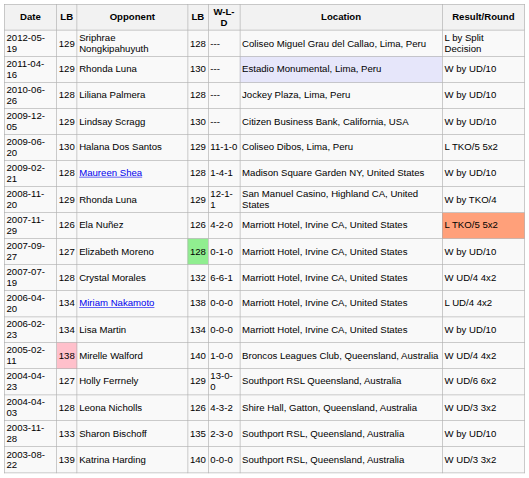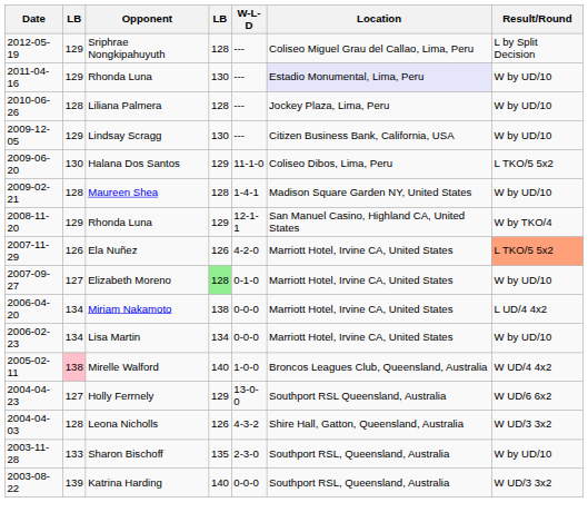 <table class="wikitable">
 <tr>
 <th>Date</th>
 <th>LB</th>
 <th>Opponent</th>
 <th>LB</th>
 <th>W-L-D</th>
 <th>Location</th>
 <th>Result/Round</th>
 </tr>
 <tr>
 <td>2012-05-19</td>
 <td>129</td>
 <td>Sriphrae Nongkipahuyuth</td>
 <td>128</td>
 <td>---</td>
 <td>Coliseo Miguel Grau del Callao, Lima, Peru</td>
 <td>L by Split Decision</td>
 </tr>
 <tr>
 <td>2011-04-16</td>
 <td>129</td>
 <td>Rhonda Luna</td>
 <td>130</td>
 <td>---</td>
 <td style="background: lavender;">Estadio Monumental, Lima, Peru</td>
 <td>W by UD/10</td>
 </tr>
 <tr>
 <td>2010-06-26</td>
 <td>128</td>
 <td>Liliana Palmera</td>
 <td>128</td>
 <td>---</td>
 <td>Jockey Plaza, Lima, Peru</td>
 <td>W by UD/10</td>
 </tr>
 <tr>
 <td>2009-12-05</td>
 <td>129</td>
 <td>Lindsay Scragg</td>
 <td>130</td>
 <td>---</td>
 <td>Citizen Business Bank, California, USA</td>
 <td>W by UD/10</td>
 </tr>
 <tr>
 <td>2009-06-20</td>
 <td>130</td>
 <td>Halana Dos Santos</td>
 <td>129</td>
 <td>11-1-0</td>
 <td>Coliseo Dibos, Lima, Peru</td>
 <td>L TKO/5 5x2</td>
 </tr>
 <tr>
 <td>2009-02-21</td>
 <td>128</td>
 <td><a href='#'>Maureen Shea</a></td>
 <td>128</td>
 <td>1-4-1</td>
 <td>Madison Square Garden NY, United States</td>
 <td>W by UD/10</td>
 </tr>
 <tr>
 <td>2008-11-20</td>
 <td>129</td>
 <td>Rhonda Luna</td>
 <td>129</td>
 <td>12-1-1</td>
 <td>San Manuel Casino, Highland CA, United States</td>
 <td>W by TKO/4</td>
 </tr>
 <tr>
 <td>2007-11-29</td>
 <td>126</td>
 <td>Ela Nuñez</td>
 <td>126</td>
 <td>4-2-0</td>
 <td>Marriott Hotel, Irvine CA, United States</td>
 <td style="background: lightsalmon;">L TKO/5 5x2</td>
 </tr>
 <tr>
 <td>2007-09-27</td>
 <td>127</td>
 <td>Elizabeth Moreno</td>
 <td style="background: lightgreen;">128</td>
 <td>0-1-0</td>
 <td>Marriott Hotel, Irvine CA, United States</td>
 <td>W by UD/10</td>
 </tr>
 <tr>
-<td>2007-07-19</td>
-<td>128</td>
-<td>Crystal Morales</td>
-<td>132</td>
-<td>6-6-1</td>
-<td>Marriott Hotel, Irvine CA, United States</td>
-<td>W UD/4 4x2</td>
-</tr>
-<tr>
 <td>2006-04-20</td>
 <td>134</td>
 <td><a href='#'>Miriam Nakamoto</a></td>
 <td>138</td>
 <td>0-0-0</td>
 <td>Marriott Hotel, Irvine CA, United States</td>
 <td>L UD/4 4x2</td>
 </tr>
 <tr>
 <td>2006-02-23</td>
 <td>134</td>
 <td>Lisa Martin</td>
 <td>134</td>
 <td>0-0-0</td>
 <td>Marriott Hotel, Irvine CA, United States</td>
 <td>W by UD/10</td>
 </tr>
 <tr>
 <td>2005-02-11</td>
 <td style="background: pink;">138</td>
 <td>Mirelle Walford</td>
 <td>140</td>
 <td>1-0-0</td>
 <td>Broncos Leagues Club, Queensland, Australia</td>
 <td>W UD/4 4x2</td>
 </tr>
 <tr>
 <td>2004-04-23</td>
 <td>127</td>
 <td>Holly Ferrnely</td>
 <td>129</td>
 <td>13-0-0</td>
 <td>Southport RSL Queensland, Australia</td>
 <td>W UD/6 6x2</td>
 </tr>
 <tr>
 <td>2004-04-03</td>
 <td>128</td>
 <td>Leona Nicholls</td>
 <td>126</td>
 <td>4-3-2</td>
 <td>Shire Hall, Gatton, Queensland, Australia</td>
 <td>W UD/3 3x2</td>
 </tr>
 <tr>
 <td>2003-11-28</td>
 <td>133</td>
 <td>Sharon Bischoff</td>
 <td>135</td>
 <td>2-3-0</td>
 <td>Southport RSL, Queensland, Australia</td>
 <td>W by UD/10</td>
 </tr>
 <tr>
 <td>2003-08-22</td>
 <td>139</td>
 <td>Katrina Harding</td>
 <td>140</td>
 <td>0-0-0</td>
 <td>Southport RSL, Queensland, Australia</td>
 <td>W UD/3 3x2</td>
 </tr>
 </table>
